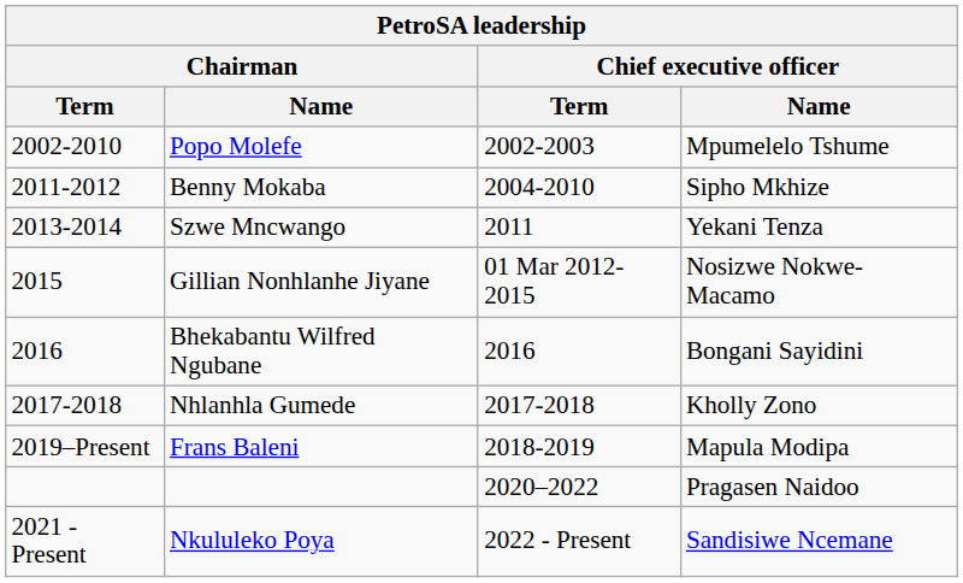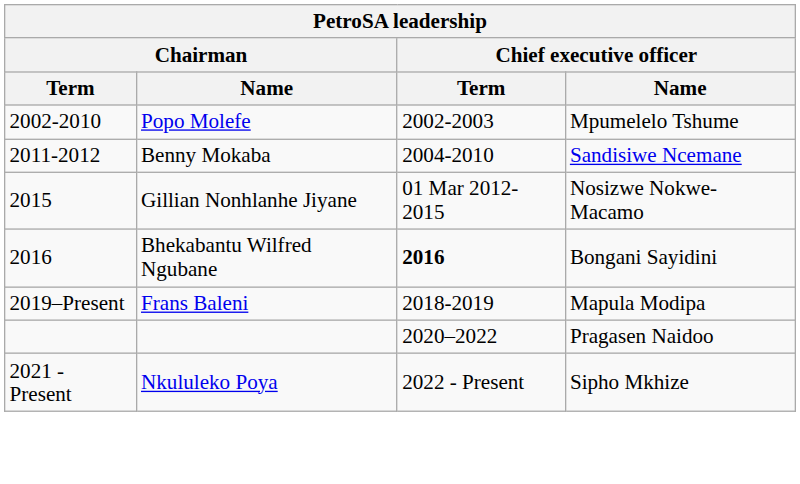 <table class="wikitable" width=600px style= border: 1px>
 <tr>
 <th colspan="4">PetroSA leadership</th>
 </tr>
 <tr>
 <th colspan="2">Chairman</th>
 <th colspan="2">Chief executive officer</th>
 </tr>
 <tr>
 <th colspan="1">Term</th>
 <th colspan="1">Name</th>
 <th colspan="1">Term</th>
 <th colspan="1">Name</th>
 </tr>
 <tr>
 <td>2002-2010</td>
 <td><a href='#'>Popo Molefe</a></td>
 <td>2002-2003</td>
 <td>Mpumelelo Tshume</td>
 </tr>
 <tr>
 <td>2011-2012</td>
 <td>Benny Mokaba</td>
 <td>2004-2010</td>
-<td>Sipho Mkhize</td>
-</tr>
-<tr>
-<td>2013-2014</td>
-<td>Szwe Mncwango</td>
-<td>2011</td>
-<td>Yekani Tenza</td>
+<td><a href='#'>Sandisiwe Ncemane</a></td>
 </tr>
 <tr>
 <td>2015</td>
 <td>Gillian Nonhlanhe Jiyane</td>
 <td>01 Mar 2012-2015</td>
 <td>Nosizwe Nokwe-Macamo</td>
 </tr>
 <tr>
 <td>2016</td>
 <td>Bhekabantu Wilfred Ngubane</td>
-<td>2016</td>
+<td><strong>2016</strong></td>
 <td>Bongani Sayidini</td>
-</tr>
-<tr>
-<td>2017-2018</td>
-<td>Nhlanhla Gumede</td>
-<td>2017-2018</td>
-<td>Kholly Zono</td>
 </tr>
 <tr>
 <td>2019–Present</td>
 <td><a href='#'>Frans Baleni</a></td>
 <td>2018-2019</td>
 <td>Mapula Modipa</td>
 </tr>
 <tr>
 <td></td>
 <td></td>
 <td>2020–2022</td>
 <td>Pragasen Naidoo</td>
 </tr>
 <tr>
 <td>2021 - Present</td>
 <td><a href='#'>Nkululeko Poya</a></td>
 <td>2022 - Present</td>
-<td><a href='#'>Sandisiwe Ncemane</a></td>
+<td>Sipho Mkhize</td>
 </tr>
 </table>
